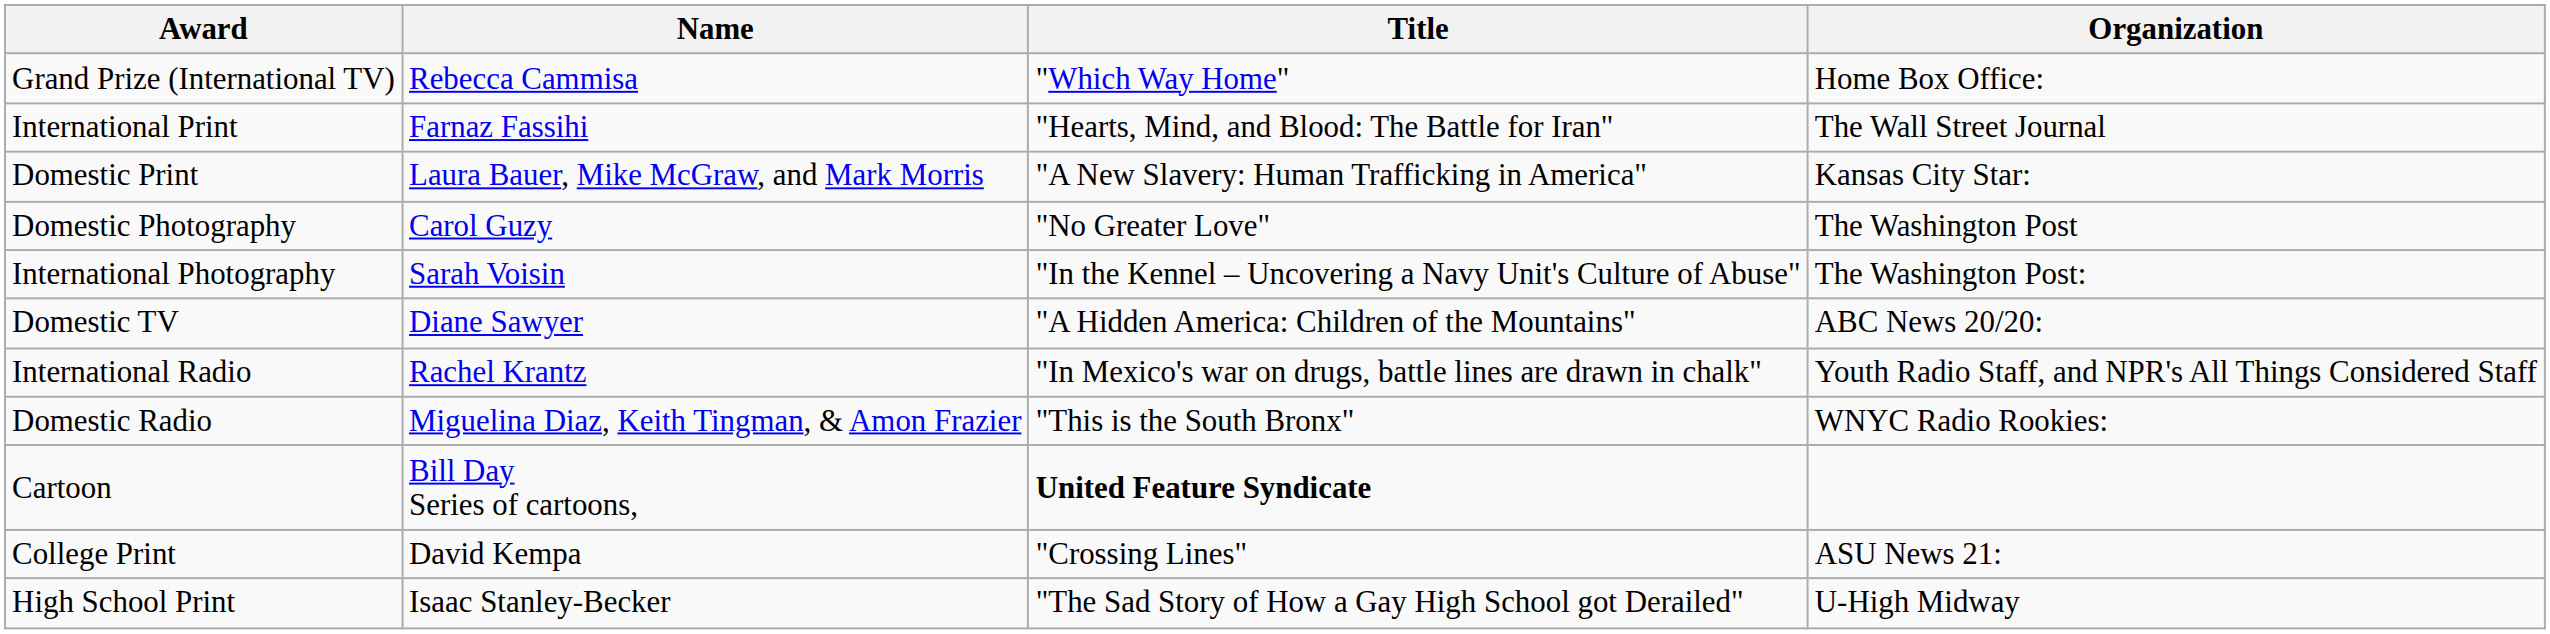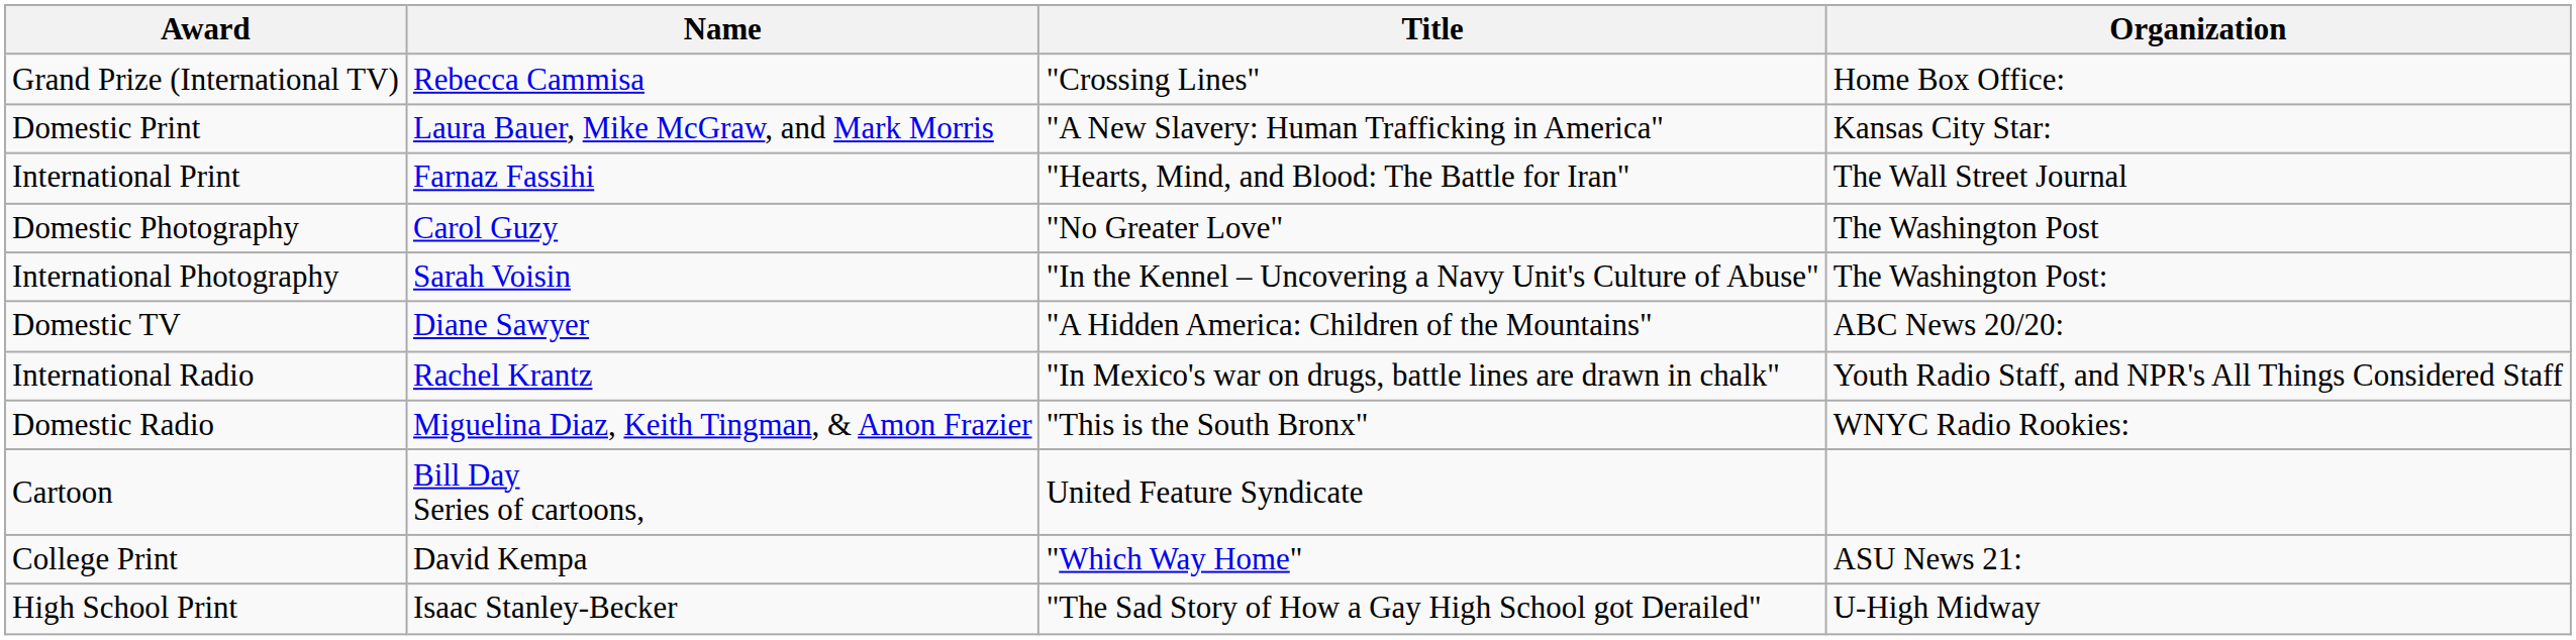 <table class="wikitable">
 <tr>
 <th>Award</th>
 <th>Name</th>
 <th>Title</th>
 <th>Organization</th>
 </tr>
 <tr>
 <td>Grand Prize (International TV)</td>
 <td><a href='#'>Rebecca Cammisa</a></td>
-<td>"<a href='#'>Which Way Home</a>"</td>
+<td>"Crossing Lines"</td>
 <td>Home Box Office:</td>
+</tr>
+<tr>
+<td>Domestic Print</td>
+<td><a href='#'>Laura Bauer</a>, <a href='#'>Mike McGraw</a>, and <a href='#'>Mark Morris</a></td>
+<td>"A New Slavery: Human Trafficking in America"</td>
+<td>Kansas City Star:</td>
 </tr>
 <tr>
 <td>International Print</td>
 <td><a href='#'>Farnaz Fassihi</a></td>
 <td>"Hearts, Mind, and Blood: The Battle for Iran"</td>
 <td>The Wall Street Journal</td>
-</tr>
-<tr>
-<td>Domestic Print</td>
-<td><a href='#'>Laura Bauer</a>, <a href='#'>Mike McGraw</a>, and <a href='#'>Mark Morris</a></td>
-<td>"A New Slavery: Human Trafficking in America"</td>
-<td>Kansas City Star:</td>
 </tr>
 <tr>
 <td>Domestic Photography</td>
 <td><a href='#'>Carol Guzy</a></td>
 <td>"No Greater Love"</td>
 <td>The Washington Post</td>
 </tr>
 <tr>
 <td>International Photography</td>
 <td><a href='#'>Sarah Voisin</a></td>
 <td>"In the Kennel – Uncovering a Navy Unit's Culture of Abuse"</td>
 <td>The Washington Post:</td>
 </tr>
 <tr>
 <td>Domestic TV</td>
 <td><a href='#'>Diane Sawyer</a></td>
 <td>"A Hidden America: Children of the Mountains"</td>
 <td>ABC News 20/20:</td>
 </tr>
 <tr .>
 <td>International Radio</td>
 <td><a href='#'>Rachel Krantz</a></td>
 <td>"In Mexico's war on drugs, battle lines are drawn in chalk"</td>
 <td>Youth Radio Staff, and NPR's All Things Considered Staff</td>
 </tr>
 <tr>
 <td>Domestic Radio</td>
 <td><a href='#'>Miguelina Diaz</a>, <a href='#'>Keith Tingman</a>, & <a href='#'>Amon Frazier</a></td>
 <td>"This is the South Bronx"</td>
 <td>WNYC Radio Rookies:</td>
 </tr>
 <tr>
 <td>Cartoon</td>
 <td><a href='#'>Bill Day</a><br>Series of cartoons,</td>
-<td><strong>United Feature Syndicate</strong></td>
+<td>United Feature Syndicate</td>
 </tr>
 <tr>
 <td>College Print</td>
 <td>David Kempa</td>
-<td>"Crossing Lines"</td>
+<td>"<a href='#'>Which Way Home</a>"</td>
 <td>ASU News 21:</td>
 </tr>
 <tr>
 <td>High School Print</td>
 <td>Isaac Stanley-Becker</td>
 <td>"The Sad Story of How a Gay High School got Derailed"</td>
 <td>U-High Midway</td>
 </tr>
 </table>
